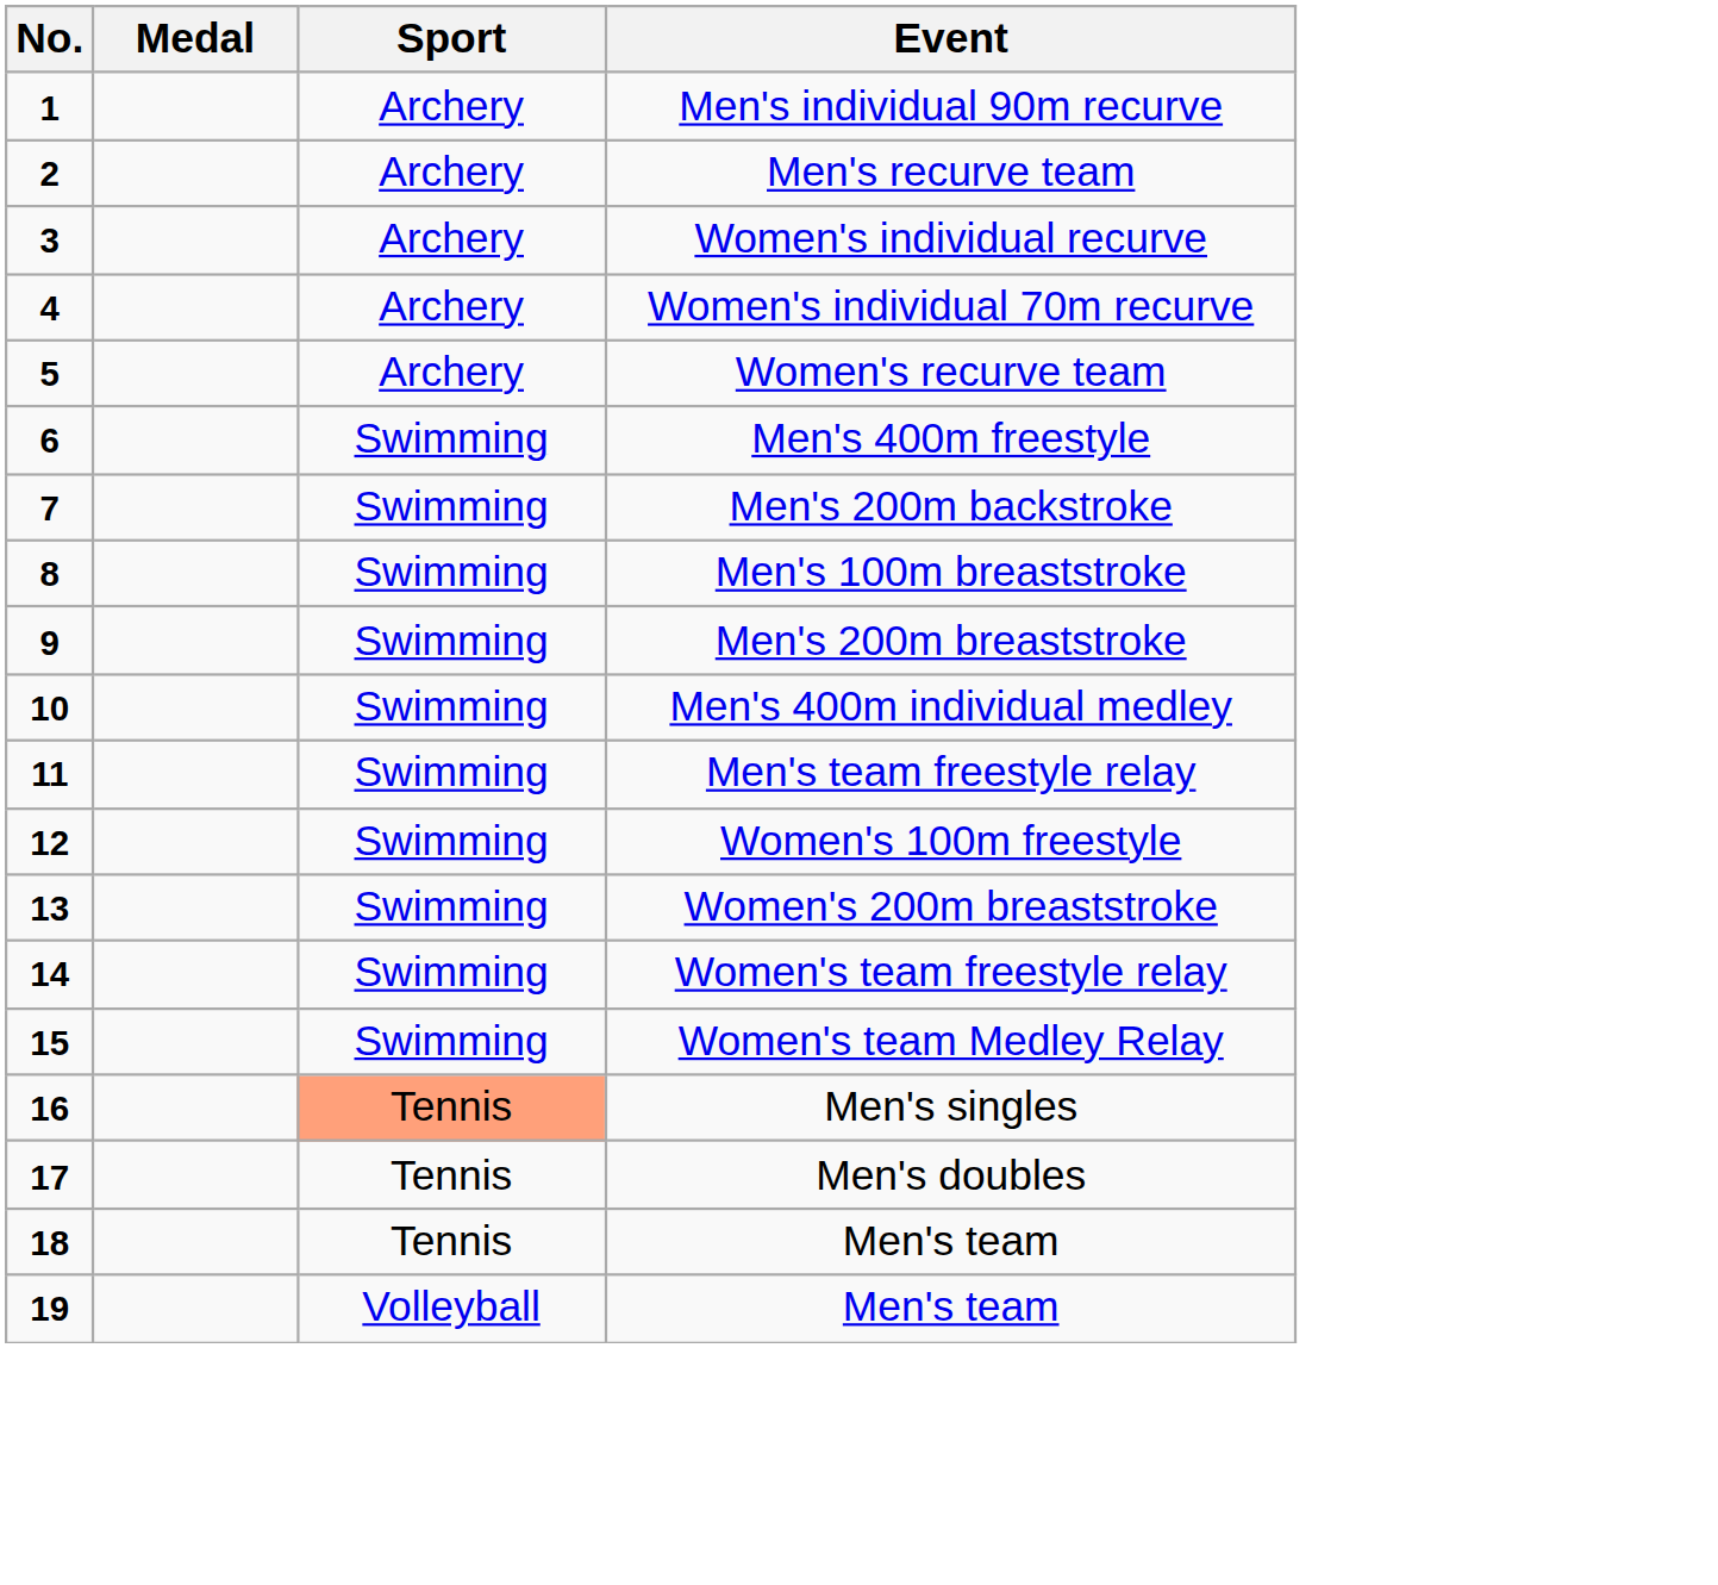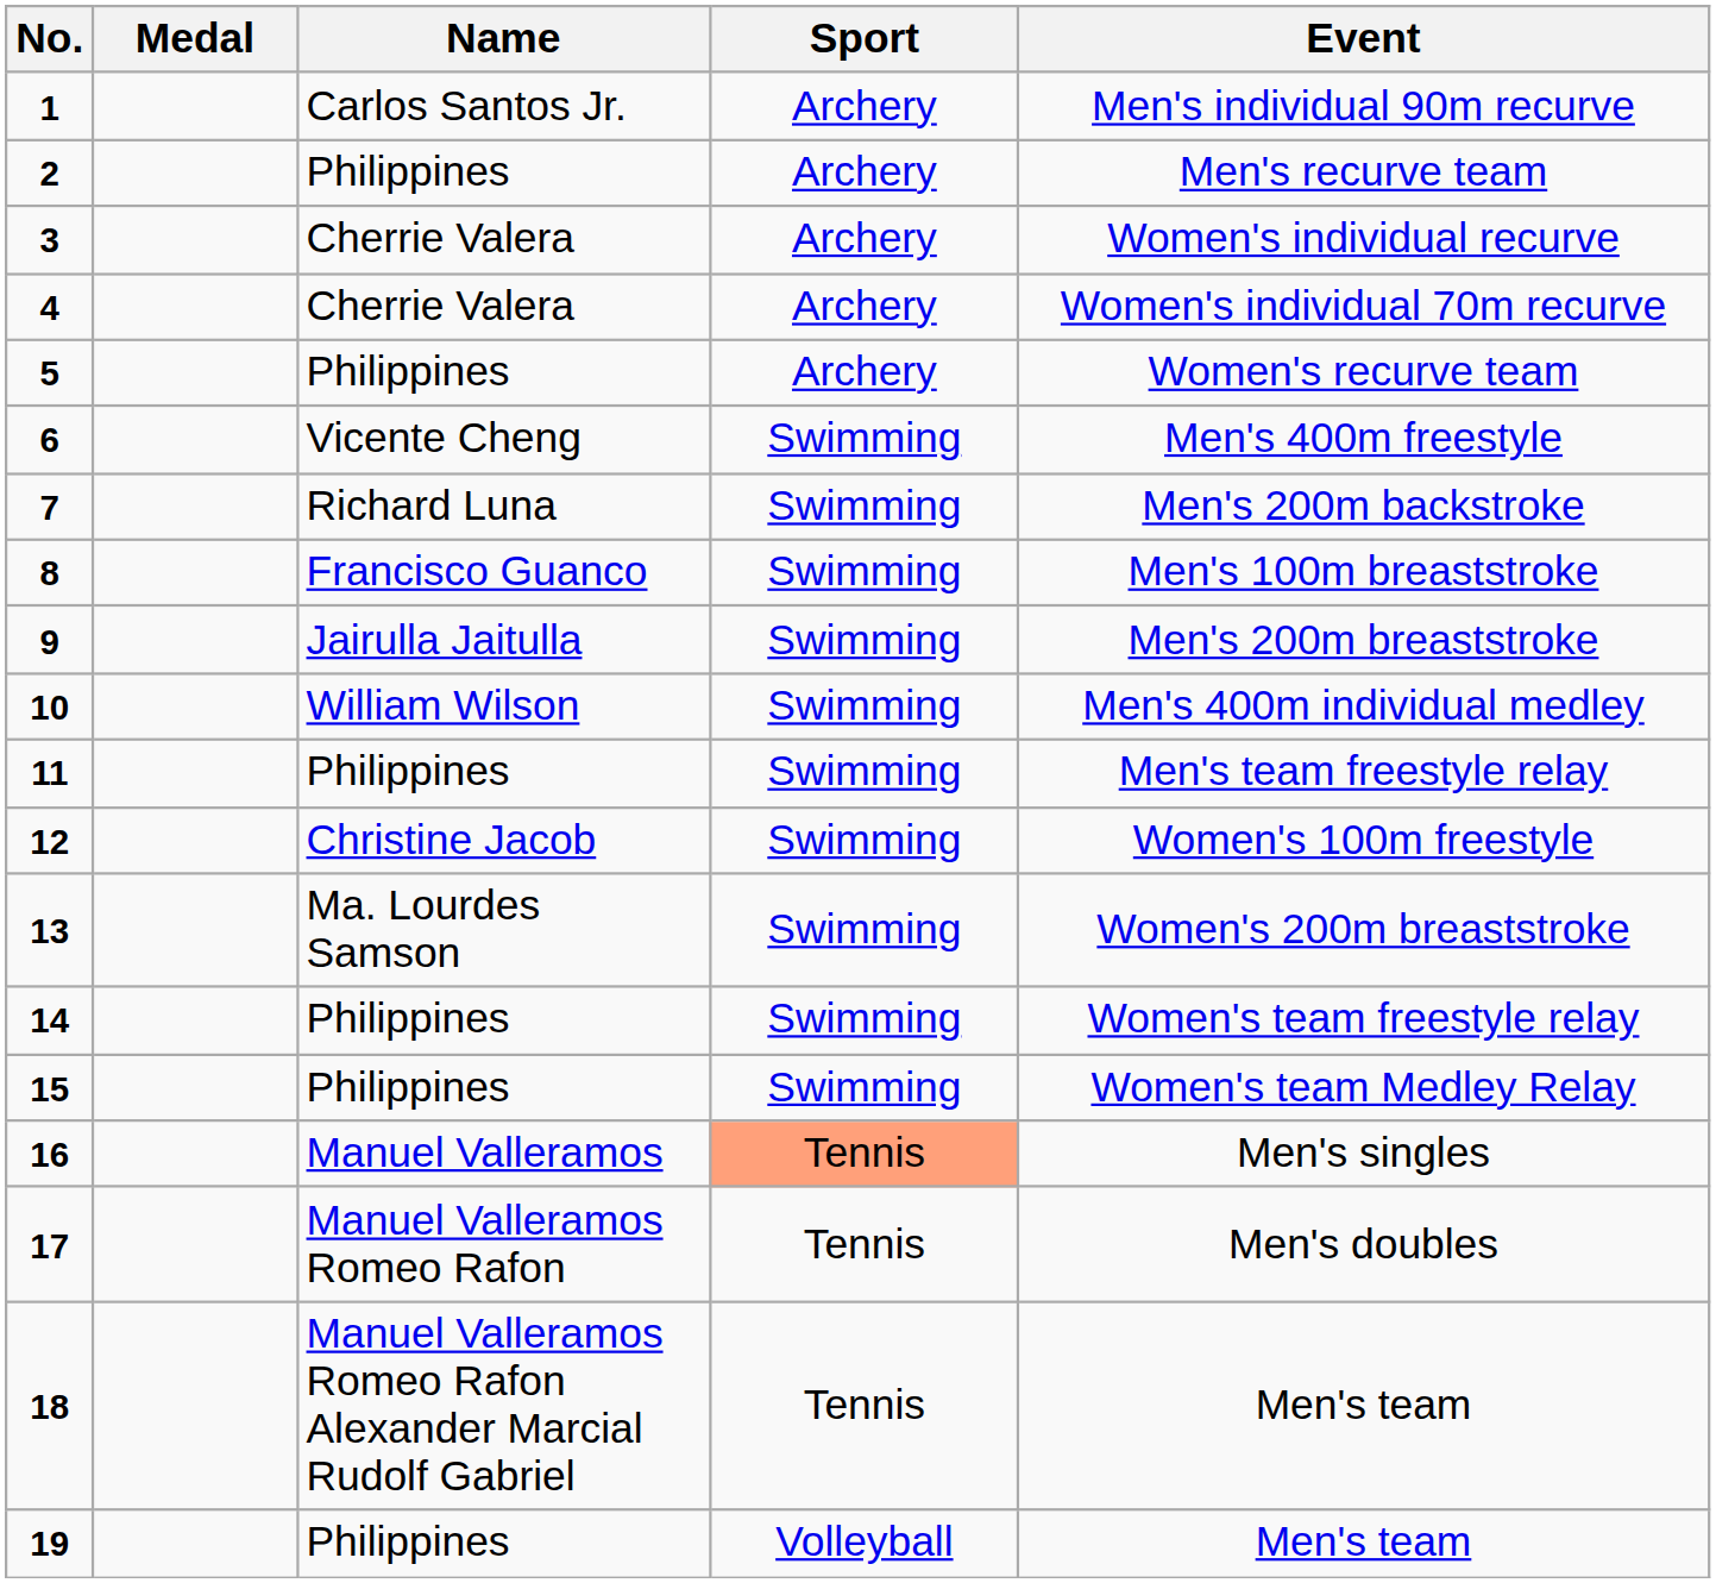 <table class="wikitable" style="font-size:100%; text-align:center;">
 <tr>
 <th width="10">No.</th>
 <th width="70">Medal</th>
+<th width="150">Name</th>
 <th width="110">Sport</th>
 <th width="255">Event</th>
 </tr>
 <tr>
 <td><small><strong>1</strong></small></td>
 <td></td>
+<td align=left>Carlos Santos Jr.</td>
 <td> <a href='#'>Archery</a></td>
 <td><a href='#'>Men's individual 90m recurve</a></td>
 </tr>
 <tr>
 <td><small><strong>2</strong></small></td>
 <td></td>
+<td align=left>Philippines</td>
 <td> <a href='#'>Archery</a></td>
 <td><a href='#'>Men's recurve team</a></td>
 </tr>
 <tr>
 <td><small><strong>3</strong></small></td>
 <td></td>
+<td align=left>Cherrie Valera</td>
 <td> <a href='#'>Archery</a></td>
 <td><a href='#'>Women's individual recurve</a></td>
 </tr>
 <tr>
 <td><small><strong>4</strong></small></td>
 <td></td>
+<td align=left>Cherrie Valera</td>
 <td> <a href='#'>Archery</a></td>
 <td><a href='#'>Women's individual 70m recurve</a></td>
 </tr>
 <tr>
 <td><small><strong>5</strong></small></td>
 <td></td>
+<td align=left>Philippines</td>
 <td> <a href='#'>Archery</a></td>
 <td><a href='#'>Women's recurve team</a></td>
 </tr>
 <tr>
 <td><small><strong>6</strong></small></td>
 <td></td>
+<td align=left>Vicente Cheng</td>
 <td> <a href='#'>Swimming</a></td>
 <td><a href='#'>Men's 400m freestyle</a></td>
 </tr>
 <tr>
 <td><small><strong>7</strong></small></td>
 <td></td>
+<td align=left>Richard Luna</td>
 <td> <a href='#'>Swimming</a></td>
 <td><a href='#'>Men's 200m backstroke</a></td>
 </tr>
 <tr>
 <td><small><strong>8</strong></small></td>
 <td></td>
+<td align=left><a href='#'>Francisco Guanco</a></td>
 <td> <a href='#'>Swimming</a></td>
 <td><a href='#'>Men's 100m breaststroke</a></td>
 </tr>
 <tr>
 <td><small><strong>9</strong></small></td>
 <td></td>
+<td align=left><a href='#'>Jairulla Jaitulla</a></td>
 <td> <a href='#'>Swimming</a></td>
 <td><a href='#'>Men's 200m breaststroke</a></td>
 </tr>
 <tr>
 <td><small><strong>10</strong></small></td>
 <td></td>
+<td align=left><a href='#'>William Wilson</a></td>
 <td> <a href='#'>Swimming</a></td>
 <td><a href='#'>Men's 400m individual medley</a></td>
 </tr>
 <tr>
 <td><small><strong>11</strong></small></td>
 <td></td>
+<td align=left>Philippines</td>
 <td> <a href='#'>Swimming</a></td>
 <td><a href='#'>Men's team  freestyle relay</a></td>
 </tr>
 <tr>
 <td><small><strong>12</strong></small></td>
 <td></td>
+<td align=left><a href='#'>Christine Jacob</a></td>
 <td> <a href='#'>Swimming</a></td>
 <td><a href='#'>Women's 100m freestyle</a></td>
 </tr>
 <tr>
 <td><small><strong>13</strong></small></td>
 <td></td>
+<td align=left>Ma. Lourdes Samson</td>
 <td> <a href='#'>Swimming</a></td>
 <td><a href='#'>Women's 200m breaststroke</a></td>
 </tr>
 <tr>
 <td><small><strong>14</strong></small></td>
 <td></td>
+<td align=left>Philippines</td>
 <td> <a href='#'>Swimming</a></td>
 <td><a href='#'>Women's team  freestyle relay</a></td>
 </tr>
 <tr>
 <td><small><strong>15</strong></small></td>
 <td></td>
+<td align=left>Philippines</td>
 <td> <a href='#'>Swimming</a></td>
 <td><a href='#'>Women's team  Medley Relay</a></td>
 </tr>
 <tr>
 <td><small><strong>16</strong></small></td>
 <td></td>
+<td align=left><a href='#'>Manuel Valleramos</a></td>
 <td style="background: lightsalmon;"> Tennis</td>
 <td>Men's singles</td>
 </tr>
 <tr>
 <td><small><strong>17</strong></small></td>
 <td></td>
+<td align=left><a href='#'>Manuel Valleramos</a><br>Romeo Rafon</td>
 <td> Tennis</td>
 <td>Men's doubles</td>
 </tr>
 <tr>
 <td><small><strong>18</strong></small></td>
 <td></td>
+<td align=left><a href='#'>Manuel Valleramos</a><br>Romeo Rafon<br>Alexander Marcial<br>Rudolf Gabriel</td>
 <td> Tennis</td>
 <td>Men's team</td>
 </tr>
 <tr>
 <td><small><strong>19</strong></small></td>
 <td></td>
+<td align=left>Philippines</td>
 <td> <a href='#'>Volleyball</a></td>
 <td><a href='#'>Men's team</a></td>
 </tr>
 </table>
